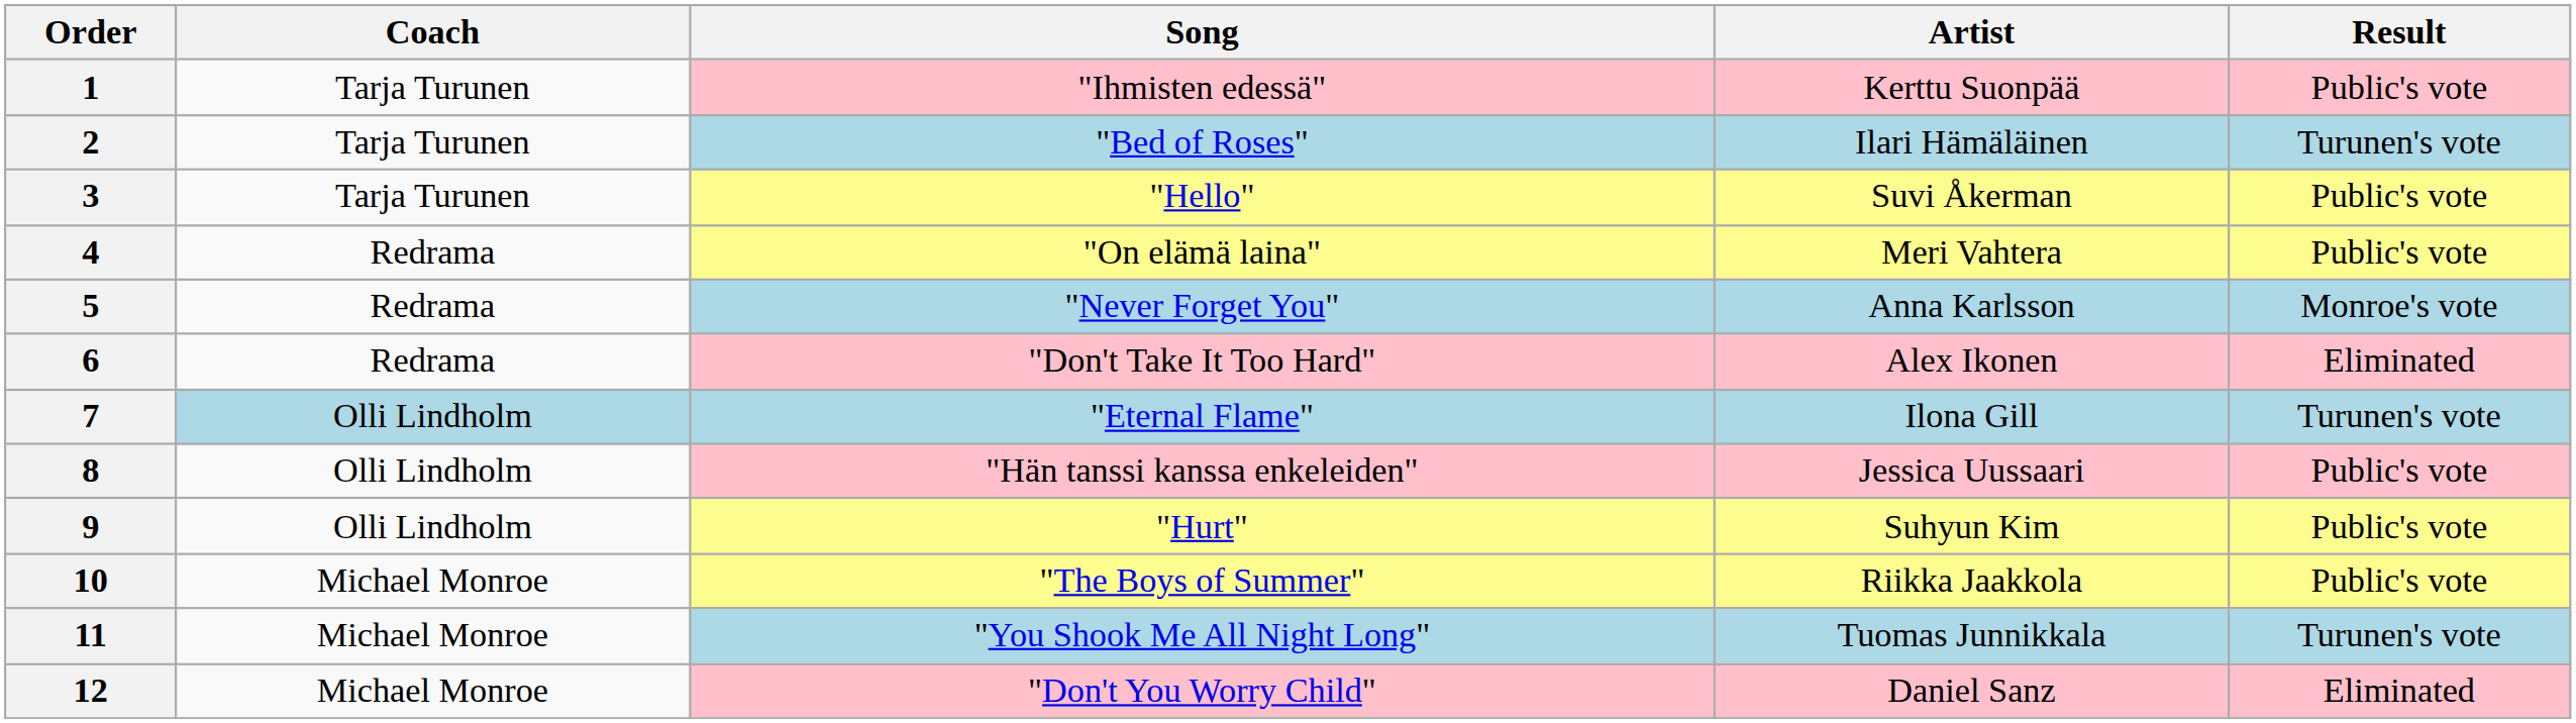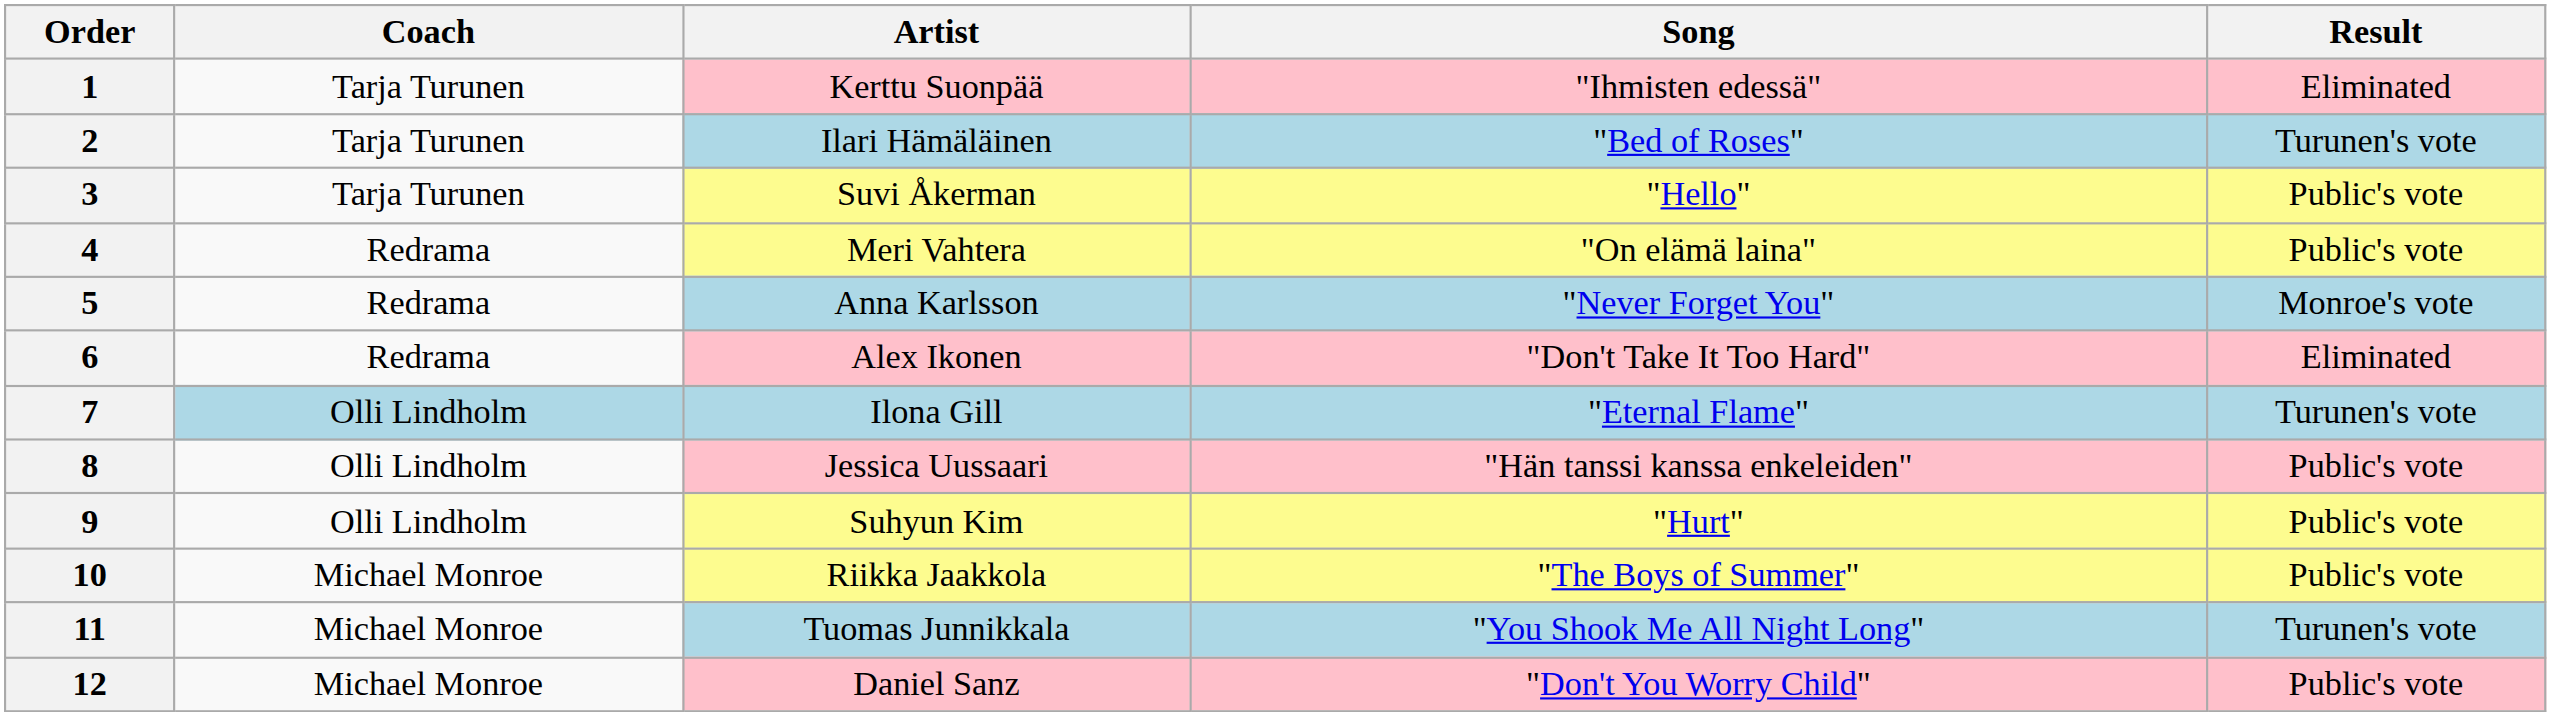 <table class="wikitable" style="text-align:center; width:75%;">
 <tr>
 <th scope="col" style="width:05%;">Order</th>
 <th scope="col" style="width:15%;">Coach</th>
+<th scope="col" style="width:15%;">Artist</th>
 <th scope="col" style="width:30%;">Song</th>
-<th scope="col" style="width:15%;">Artist</th>
 <th scope="col" style="width:10%;">Result</th>
 </tr>
 <tr>
 <th scope="col">1</th>
 <td>Tarja Turunen</td>
+<td style="background:pink;">Kerttu Suonpää</td>
 <td style="background:pink;">"Ihmisten edessä"</td>
-<td style="background:pink;">Kerttu Suonpää</td>
-<td style="background:pink;">Public's vote</td>
+<td style="background:pink;">Eliminated</td>
 </tr>
 <tr>
 <th scope="col">2</th>
 <td>Tarja Turunen</td>
+<td style="background:lightblue;">Ilari Hämäläinen</td>
 <td style="background:lightblue;">"<a href='#'>Bed of Roses</a>"</td>
-<td style="background:lightblue;">Ilari Hämäläinen</td>
 <td style="background:lightblue;">Turunen's vote</td>
 </tr>
 <tr>
 <th scope="col">3</th>
 <td>Tarja Turunen</td>
+<td style="background:#fdfc8f;">Suvi Åkerman</td>
 <td style="background:#fdfc8f;">"<a href='#'>Hello</a>"</td>
-<td style="background:#fdfc8f;">Suvi Åkerman</td>
 <td style="background:#fdfc8f;">Public's vote</td>
 </tr>
 <tr>
 <th scope="col">4</th>
 <td>Redrama</td>
+<td style="background:#fdfc8f;">Meri Vahtera</td>
 <td style="background:#fdfc8f;">"On elämä laina"</td>
-<td style="background:#fdfc8f;">Meri Vahtera</td>
 <td style="background:#fdfc8f;">Public's vote</td>
 </tr>
 <tr>
 <th scope="col">5</th>
 <td>Redrama</td>
+<td style="background:lightblue;">Anna Karlsson</td>
 <td style="background:lightblue;">"<a href='#'>Never Forget You</a>"</td>
-<td style="background:lightblue;">Anna Karlsson</td>
 <td style="background:lightblue;">Monroe's vote</td>
 </tr>
 <tr>
 <th scope="col">6</th>
 <td>Redrama</td>
+<td style="background:pink;">Alex Ikonen</td>
 <td style="background:pink;">"Don't Take It Too Hard"</td>
-<td style="background:pink;">Alex Ikonen</td>
 <td style="background:pink;">Eliminated</td>
 </tr>
 <tr>
 <th scope="col">7</th>
 <td style="background: lightblue;">Olli Lindholm</td>
+<td style="background:lightblue;">Ilona Gill</td>
 <td style="background:lightblue;">"<a href='#'>Eternal Flame</a>"</td>
-<td style="background:lightblue;">Ilona Gill</td>
 <td style="background:lightblue;">Turunen's vote</td>
 </tr>
 <tr>
 <th scope="col">8</th>
 <td>Olli Lindholm</td>
+<td style="background:pink;">Jessica Uussaari</td>
 <td style="background:pink;">"Hän tanssi kanssa enkeleiden"</td>
-<td style="background:pink;">Jessica Uussaari</td>
 <td style="background:pink;">Public's vote</td>
 </tr>
 <tr>
 <th scope="col">9</th>
 <td>Olli Lindholm</td>
+<td style="background:#fdfc8f;">Suhyun Kim</td>
 <td style="background:#fdfc8f;">"<a href='#'>Hurt</a>"</td>
-<td style="background:#fdfc8f;">Suhyun Kim</td>
 <td style="background:#fdfc8f;">Public's vote</td>
 </tr>
 <tr>
 <th scope="col">10</th>
 <td>Michael Monroe</td>
+<td style="background:#fdfc8f;">Riikka Jaakkola</td>
 <td style="background:#fdfc8f;">"<a href='#'>The Boys of Summer</a>"</td>
-<td style="background:#fdfc8f;">Riikka Jaakkola</td>
 <td style="background:#fdfc8f;">Public's vote</td>
 </tr>
 <tr>
 <th scope="col">11</th>
 <td>Michael Monroe</td>
+<td style="background:lightblue;">Tuomas Junnikkala</td>
 <td style="background:lightblue;">"<a href='#'>You Shook Me All Night Long</a>"</td>
-<td style="background:lightblue;">Tuomas Junnikkala</td>
 <td style="background:lightblue;">Turunen's vote</td>
 </tr>
 <tr>
 <th scope="col">12</th>
 <td>Michael Monroe</td>
+<td style="background:pink;">Daniel Sanz</td>
 <td style="background:pink;">"<a href='#'>Don't You Worry Child</a>"</td>
-<td style="background:pink;">Daniel Sanz</td>
-<td style="background:pink;">Eliminated</td>
+<td style="background:pink;">Public's vote</td>
 </tr>
 </table>
